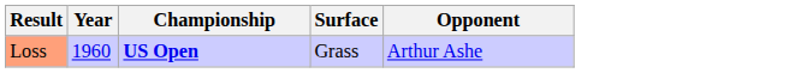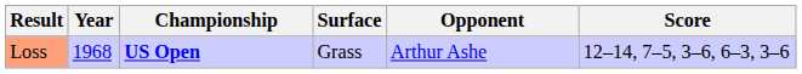 <table class='sortable wikitable'>
 <tr>
 <th style="width:40px">Result</th>
 <th style="width:35px">Year</th>
 <th style="width:150px">Championship</th>
 <th style="width:50px">Surface</th>
 <th style="width:150px">Opponent</th>
+<th style="width:170px" class="unsortable">Score</th>
 </tr>
 <tr style="background:#ccf;">
 <td style="background:#ffa07a;">Loss</td>
-<td><a href='#'>1960</a></td>
+<td><a href='#'>1968</a></td>
 <td><strong><a href='#'>US Open</a></strong></td>
 <td>Grass</td>
 <td> <a href='#'>Arthur Ashe</a></td>
+<td>12–14, 7–5, 3–6, 6–3, 3–6</td>
 </tr>
 </table>
